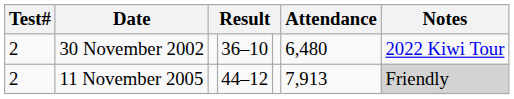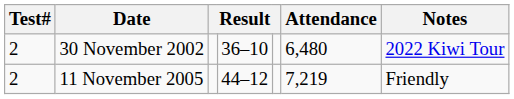 <table class="wikitable">
 <tr>
 <th>Test#</th>
 <th>Date</th>
 <th colspan="3">Result</th>
 <th>Attendance</th>
 <th>Notes</th>
 </tr>
 <tr>
 <td>2</td>
 <td>30 November 2002</td>
 <td></td>
 <td>36–10</td>
 <td></td>
 <td>6,480</td>
 <td><a href='#'>2022 Kiwi Tour</a></td>
 </tr>
 <tr>
 <td>2</td>
 <td>11 November 2005</td>
 <td></td>
 <td>44–12</td>
 <td></td>
-<td>7,913</td>
-<td style="background: lightgrey;">Friendly</td>
+<td>7,219</td>
+<td>Friendly</td>
 </tr>
 </table>
